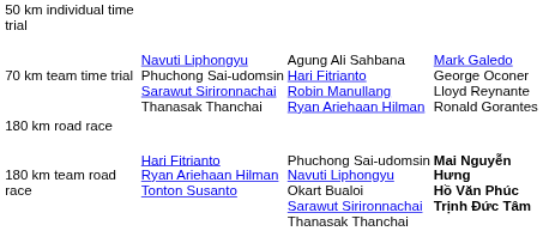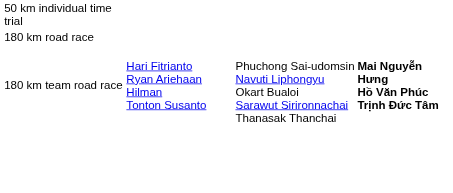 <table>
 <tr>
 <td>50 km individual time trial</td>
 <td></td>
 <td></td>
 <td></td>
-</tr>
-<tr>
-<td>70 km team time trial</td>
-<td nowrap=true><br><a href='#'>Navuti Liphongyu</a><br>Phuchong Sai-udomsin<br><a href='#'>Sarawut Sirironnachai</a><br>Thanasak Thanchai</td>
-<td><br>Agung Ali Sahbana<br><a href='#'>Hari Fitrianto</a><br><a href='#'>Robin Manullang</a><br><a href='#'>Ryan Ariehaan Hilman</a></td>
-<td><br><a href='#'>Mark Galedo</a><br>George Oconer<br>Lloyd Reynante<br>Ronald Gorantes</td>
 </tr>
 <tr>
 <td>180 km road race</td>
 <td></td>
 <td></td>
 <td nowrap=true></td>
 </tr>
 <tr>
 <td>180 km team road race</td>
 <td valign=top><br><a href='#'>Hari Fitrianto</a><br><a href='#'>Ryan Ariehaan Hilman</a><br><a href='#'>Tonton Susanto</a></td>
 <td nowrap=true><br>Phuchong Sai-udomsin<br><a href='#'>Navuti Liphongyu</a><br>Okart Bualoi<br><a href='#'>Sarawut Sirironnachai</a><br>Thanasak Thanchai</td>
 <td valign=top><strong><br>Mai Nguyễn Hưng<br>Hồ Văn Phúc<br>Trịnh Đức Tâm</strong></td>
 </tr>
 </table>
